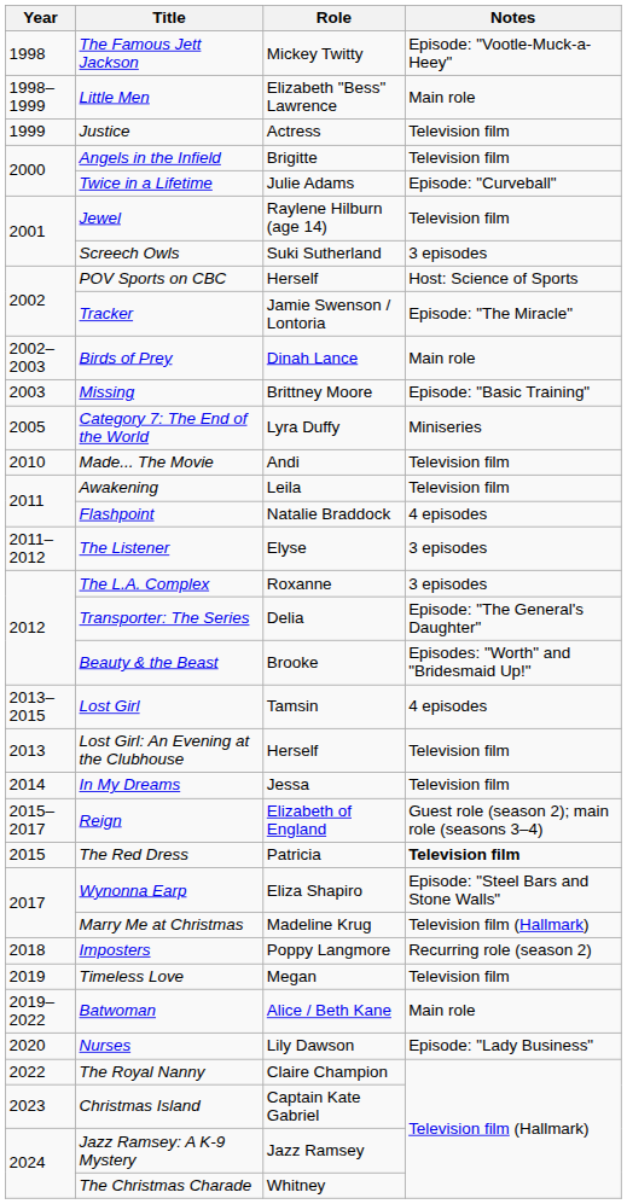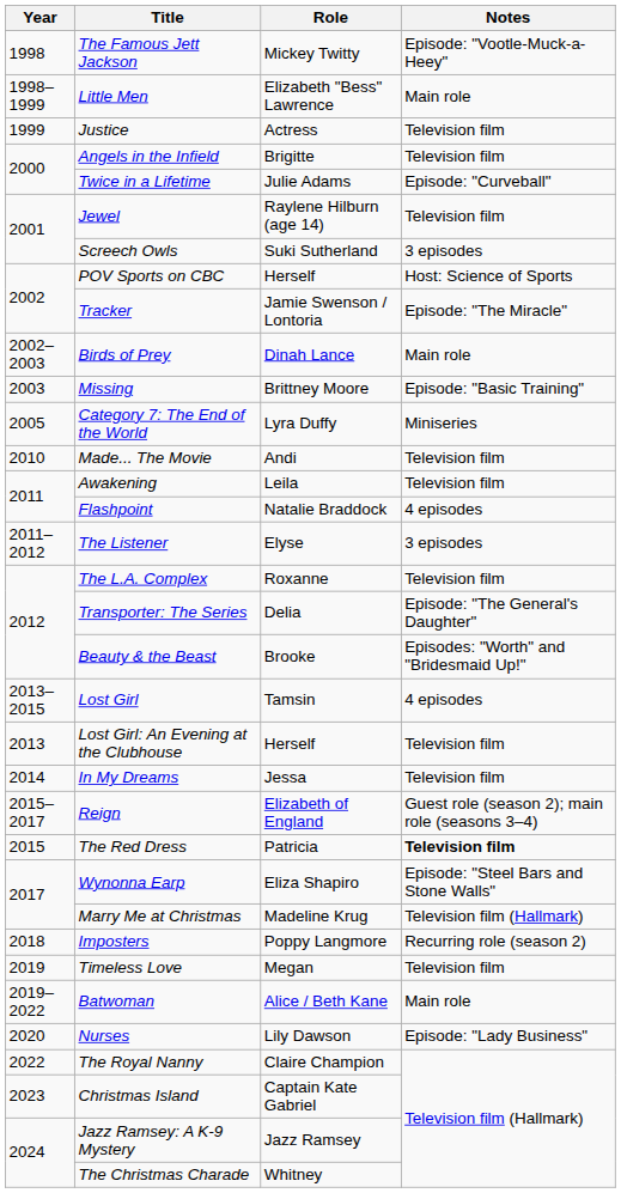 <table class="wikitable sortable">
 <tr>
 <th>Year</th>
 <th>Title</th>
 <th>Role</th>
 <th class="unsortable">Notes</th>
 </tr>
 <tr>
 <td>1998</td>
 <td data-sort-value="Famous Jett Jackson, The"><em><a href='#'>The Famous Jett Jackson</a></em></td>
 <td>Mickey Twitty</td>
 <td>Episode: "Vootle-Muck-a-Heey"</td>
 </tr>
 <tr>
 <td>1998–1999</td>
 <td><em><a href='#'>Little Men</a></em></td>
 <td>Elizabeth "Bess" Lawrence</td>
 <td>Main role</td>
 </tr>
 <tr>
 <td>1999</td>
 <td><em>Justice</em></td>
 <td>Actress</td>
 <td>Television film</td>
 </tr>
 <tr>
 <td rowspan=2>2000</td>
 <td><em><a href='#'>Angels in the Infield</a></em></td>
 <td>Brigitte</td>
 <td>Television film</td>
 </tr>
 <tr>
 <td><em><a href='#'>Twice in a Lifetime</a></em></td>
 <td>Julie Adams</td>
 <td>Episode: "Curveball"</td>
 </tr>
 <tr>
 <td rowspan=2>2001</td>
 <td><em><a href='#'>Jewel</a></em></td>
 <td>Raylene Hilburn (age 14)</td>
 <td>Television film</td>
 </tr>
 <tr>
 <td><em>Screech Owls</em></td>
 <td>Suki Sutherland</td>
 <td>3 episodes</td>
 </tr>
 <tr>
 <td rowspan=2>2002</td>
 <td><em>POV Sports on CBC</em></td>
 <td>Herself</td>
 <td>Host: Science of Sports</td>
 </tr>
 <tr>
 <td><em><a href='#'>Tracker</a></em></td>
 <td>Jamie Swenson / Lontoria</td>
 <td>Episode: "The Miracle"</td>
 </tr>
 <tr>
 <td>2002–2003</td>
 <td><em><a href='#'>Birds of Prey</a></em></td>
 <td><a href='#'>Dinah Lance</a></td>
 <td>Main role</td>
 </tr>
 <tr>
 <td>2003</td>
 <td><em><a href='#'>Missing</a></em></td>
 <td>Brittney Moore</td>
 <td>Episode: "Basic Training"</td>
 </tr>
 <tr>
 <td>2005</td>
 <td><em><a href='#'>Category 7: The End of the World</a></em></td>
 <td>Lyra Duffy</td>
 <td>Miniseries</td>
 </tr>
 <tr>
 <td>2010</td>
 <td><em>Made... The Movie</em></td>
 <td>Andi</td>
 <td>Television film</td>
 </tr>
 <tr>
 <td rowspan=2>2011</td>
 <td><em>Awakening</em></td>
 <td>Leila</td>
 <td>Television film</td>
 </tr>
 <tr>
 <td><em><a href='#'>Flashpoint</a></em></td>
 <td>Natalie Braddock</td>
 <td>4 episodes</td>
 </tr>
 <tr>
 <td>2011–2012</td>
 <td data-sort-value="Listener, The"><em><a href='#'>The Listener</a></em></td>
 <td>Elyse</td>
 <td>3 episodes</td>
 </tr>
 <tr>
 <td rowspan=3>2012</td>
 <td data-sort-value="L.A. Complex, The"><em><a href='#'>The L.A. Complex</a></em></td>
 <td>Roxanne</td>
-<td>3 episodes</td>
+<td>Television film</td>
 </tr>
 <tr>
 <td><em><a href='#'>Transporter: The Series</a></em></td>
 <td>Delia</td>
 <td>Episode: "The General's Daughter"</td>
 </tr>
 <tr>
 <td><em> <a href='#'>Beauty & the Beast</a></em></td>
 <td>Brooke</td>
 <td>Episodes: "Worth" and "Bridesmaid Up!"</td>
 </tr>
 <tr>
 <td>2013–2015</td>
 <td><em><a href='#'>Lost Girl</a></em></td>
 <td>Tamsin</td>
 <td>4 episodes</td>
 </tr>
 <tr>
 <td>2013</td>
 <td><em>Lost Girl: An Evening at the Clubhouse</em></td>
 <td>Herself</td>
 <td>Television film</td>
 </tr>
 <tr>
 <td>2014</td>
 <td><em><a href='#'>In My Dreams</a></em></td>
 <td>Jessa</td>
 <td>Television film</td>
 </tr>
 <tr>
 <td>2015–2017</td>
 <td><em><a href='#'>Reign</a></em></td>
 <td><a href='#'>Elizabeth of England</a></td>
 <td>Guest role (season 2); main role (seasons 3–4)</td>
 </tr>
 <tr>
 <td>2015</td>
 <td data-sort-value="Red Dress, The"><em>The Red Dress</em></td>
 <td>Patricia</td>
 <td><strong>Television film</strong></td>
 </tr>
 <tr>
 <td rowspan=2>2017</td>
 <td><em><a href='#'>Wynonna Earp</a></em></td>
 <td>Eliza Shapiro</td>
 <td>Episode: "Steel Bars and Stone Walls"</td>
 </tr>
 <tr>
 <td><em>Marry Me at Christmas</em></td>
 <td>Madeline Krug</td>
 <td>Television film (<a href='#'>Hallmark</a>)</td>
 </tr>
 <tr>
 <td>2018</td>
 <td><em><a href='#'>Imposters</a></em></td>
 <td>Poppy Langmore</td>
 <td>Recurring role (season 2)</td>
 </tr>
 <tr>
 <td>2019</td>
 <td><em>Timeless Love</em></td>
 <td>Megan</td>
 <td>Television film</td>
 </tr>
 <tr>
 <td>2019–2022</td>
 <td><em><a href='#'>Batwoman</a></em></td>
 <td><a href='#'>Alice / Beth Kane</a></td>
 <td>Main role</td>
 </tr>
 <tr>
 <td>2020</td>
 <td><em><a href='#'>Nurses</a></em></td>
 <td>Lily Dawson</td>
 <td>Episode: "Lady Business"</td>
 </tr>
 <tr>
 <td>2022</td>
 <td data-sort-value="Royal Nanny, The"><em>The Royal Nanny</em></td>
 <td>Claire Champion</td>
 <td rowspan=4><a href='#'>Television film</a> (Hallmark)</td>
 </tr>
 <tr>
 <td>2023</td>
 <td><em>Christmas Island</em></td>
 <td>Captain Kate Gabriel</td>
 </tr>
 <tr>
 <td rowspan=2>2024</td>
 <td><em>Jazz Ramsey: A K-9 Mystery</em></td>
 <td>Jazz Ramsey</td>
 </tr>
 <tr>
 <td><em> The Christmas Charade</em></td>
 <td>Whitney</td>
 </tr>
 </table>
